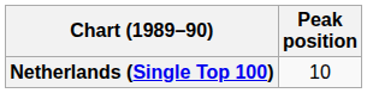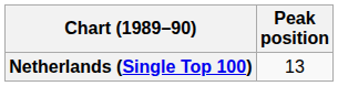 <table class="wikitable sortable plainrowheaders" style="text-align:center;">
 <tr>
 <th align="left">Chart (1989–90)</th>
 <th align="left">Peak<br>position</th>
 </tr>
 <tr>
 </tr>
 <tr>
 <th scope="row">Netherlands (<a href='#'>Single Top 100</a>)</th>
-<td>10</td>
+<td>13</td>
 </tr>
 <tr>
 </tr>
 </table>
